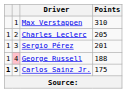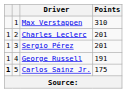 <table class="wikitable" style="font-size: 85%;">
 <tr>
 <th scope="col"></th>
 <th scope="col"></th>
 <th scope="col">Driver</th>
 <th scope="col">Points</th>
 </tr>
 <tr>
 <td align="left"></td>
 <td align="center">1</td>
 <td> <a href='#'>Max Verstappen</a></td>
 <td align="left">310</td>
 </tr>
 <tr>
 <td align="left"> 1</td>
 <td align="center">2</td>
 <td> <a href='#'>Charles Leclerc</a></td>
-<td align="left">205</td>
+<td align="left">201</td>
 </tr>
 <tr>
 <td align="left"> 1</td>
 <td align="center">3</td>
 <td> <a href='#'>Sergio Pérez</a></td>
 <td align="left">201</td>
 </tr>
 <tr>
 <td align="left"> 1</td>
-<td align="center" style="background: pink;">4</td>
+<td align="center">4</td>
 <td> <a href='#'>George Russell</a></td>
-<td align="left">188</td>
+<td align="left">191</td>
 </tr>
 <tr>
 <td align="left"><strong> 1</strong></td>
 <td align="center">5</td>
 <td> <a href='#'>Carlos Sainz Jr.</a></td>
 <td align="left">175</td>
 </tr>
 <tr>
 <th colspan=4>Source:</th>
 </tr>
 </table>
